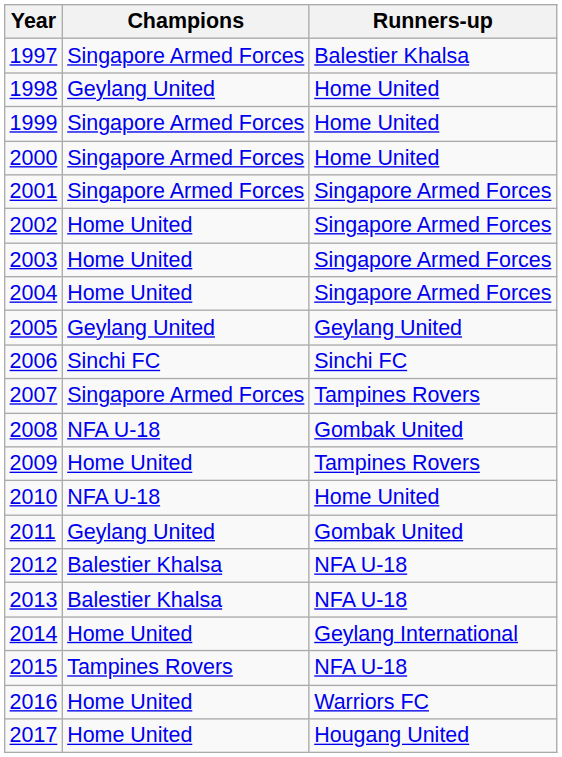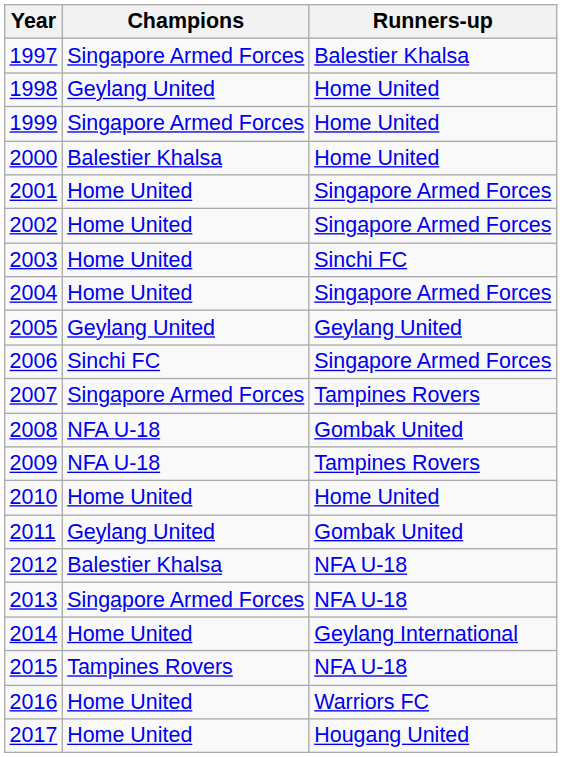 <table class="wikitable">
 <tr>
 <th>Year</th>
 <th>Champions</th>
 <th>Runners-up</th>
 </tr>
 <tr>
 <td><a href='#'>1997</a></td>
 <td><a href='#'>Singapore Armed Forces</a></td>
 <td><a href='#'>Balestier Khalsa</a></td>
 </tr>
 <tr>
 <td><a href='#'>1998</a></td>
 <td><a href='#'>Geylang United</a></td>
 <td><a href='#'>Home United</a></td>
 </tr>
 <tr>
 <td><a href='#'>1999</a></td>
 <td><a href='#'>Singapore Armed Forces</a></td>
 <td><a href='#'>Home United</a></td>
 </tr>
 <tr>
 <td><a href='#'>2000</a></td>
-<td><a href='#'>Singapore Armed Forces</a></td>
+<td><a href='#'>Balestier Khalsa</a></td>
 <td><a href='#'>Home United</a></td>
 </tr>
 <tr>
 <td><a href='#'>2001</a></td>
-<td><a href='#'>Singapore Armed Forces</a></td>
+<td><a href='#'>Home United</a></td>
 <td><a href='#'>Singapore Armed Forces</a></td>
 </tr>
 <tr>
 <td><a href='#'>2002</a></td>
 <td><a href='#'>Home United</a></td>
 <td><a href='#'>Singapore Armed Forces</a></td>
 </tr>
 <tr>
 <td><a href='#'>2003</a></td>
 <td><a href='#'>Home United</a></td>
-<td><a href='#'>Singapore Armed Forces</a></td>
+<td> <a href='#'>Sinchi FC</a></td>
 </tr>
 <tr>
 <td><a href='#'>2004</a></td>
 <td><a href='#'>Home United</a></td>
 <td><a href='#'>Singapore Armed Forces</a></td>
 </tr>
 <tr>
 <td><a href='#'>2005</a></td>
 <td><a href='#'>Geylang United</a></td>
 <td><a href='#'>Geylang United</a></td>
 </tr>
 <tr>
 <td><a href='#'>2006</a></td>
 <td> <a href='#'>Sinchi FC</a></td>
-<td> <a href='#'>Sinchi FC</a></td>
+<td><a href='#'>Singapore Armed Forces</a></td>
 </tr>
 <tr>
 <td><a href='#'>2007</a></td>
 <td><a href='#'>Singapore Armed Forces</a></td>
 <td><a href='#'>Tampines Rovers</a></td>
 </tr>
 <tr>
 <td><a href='#'>2008</a></td>
 <td> <a href='#'>NFA U-18</a></td>
 <td><a href='#'>Gombak United</a></td>
 </tr>
 <tr>
 <td><a href='#'>2009</a></td>
-<td><a href='#'>Home United</a></td>
+<td> <a href='#'>NFA U-18</a></td>
 <td><a href='#'>Tampines Rovers</a></td>
 </tr>
 <tr>
 <td><a href='#'>2010</a></td>
-<td> <a href='#'>NFA U-18</a></td>
+<td><a href='#'>Home United</a></td>
 <td><a href='#'>Home United</a></td>
 </tr>
 <tr>
 <td><a href='#'>2011</a></td>
 <td><a href='#'>Geylang United</a></td>
 <td><a href='#'>Gombak United</a></td>
 </tr>
 <tr>
 <td><a href='#'>2012</a></td>
 <td><a href='#'>Balestier Khalsa</a></td>
 <td> <a href='#'>NFA U-18</a></td>
 </tr>
 <tr>
 <td><a href='#'>2013</a></td>
-<td><a href='#'>Balestier Khalsa</a></td>
+<td><a href='#'>Singapore Armed Forces</a></td>
 <td> <a href='#'>NFA U-18</a></td>
 </tr>
 <tr>
 <td><a href='#'>2014</a></td>
 <td><a href='#'>Home United</a></td>
 <td><a href='#'>Geylang International</a></td>
 </tr>
 <tr>
 <td><a href='#'>2015</a></td>
 <td><a href='#'>Tampines Rovers</a></td>
 <td> <a href='#'>NFA U-18</a></td>
 </tr>
 <tr>
 <td><a href='#'>2016</a></td>
 <td><a href='#'>Home United</a></td>
 <td><a href='#'>Warriors FC</a></td>
 </tr>
 <tr>
 <td><a href='#'>2017</a></td>
 <td><a href='#'>Home United</a></td>
 <td><a href='#'>Hougang United</a></td>
 </tr>
 </table>
